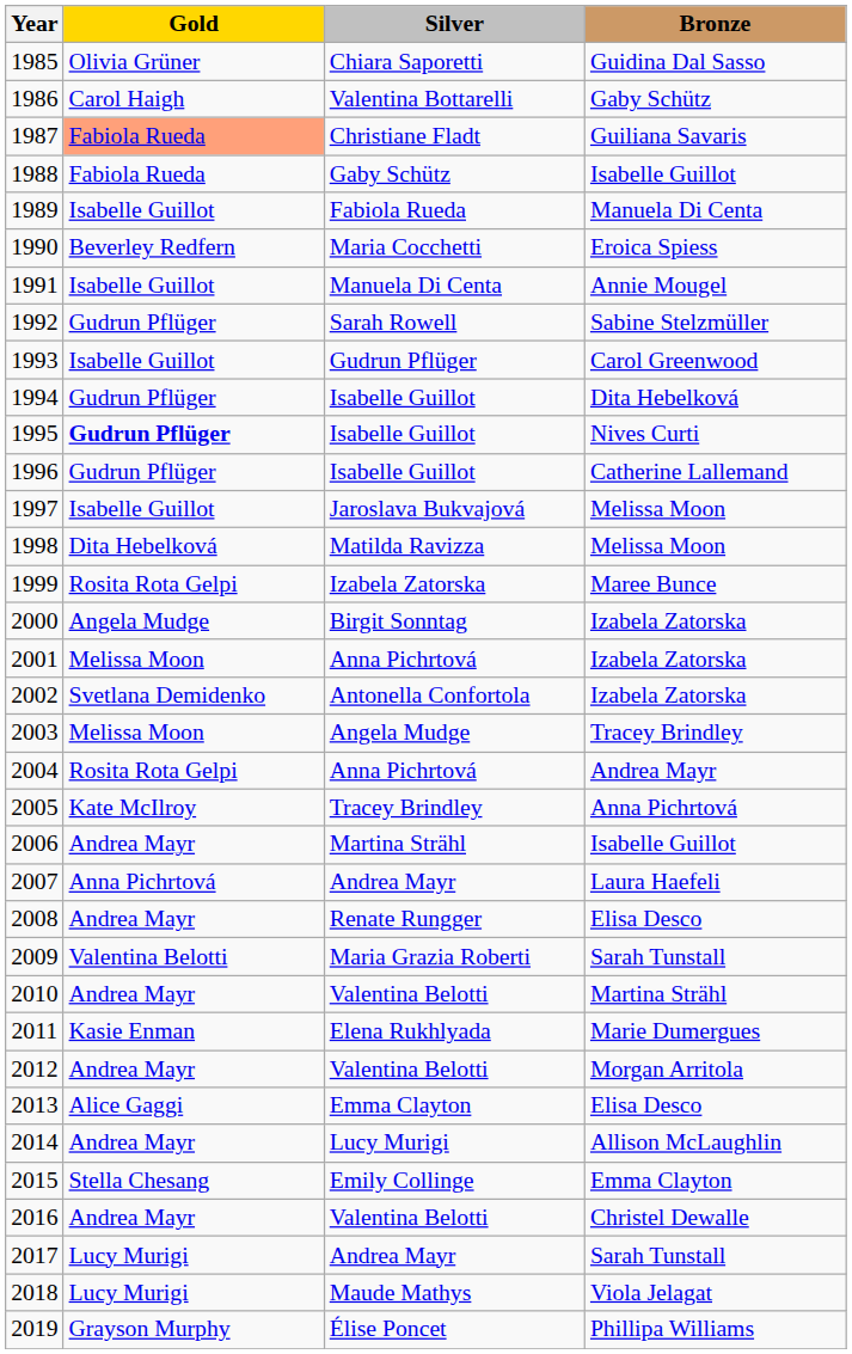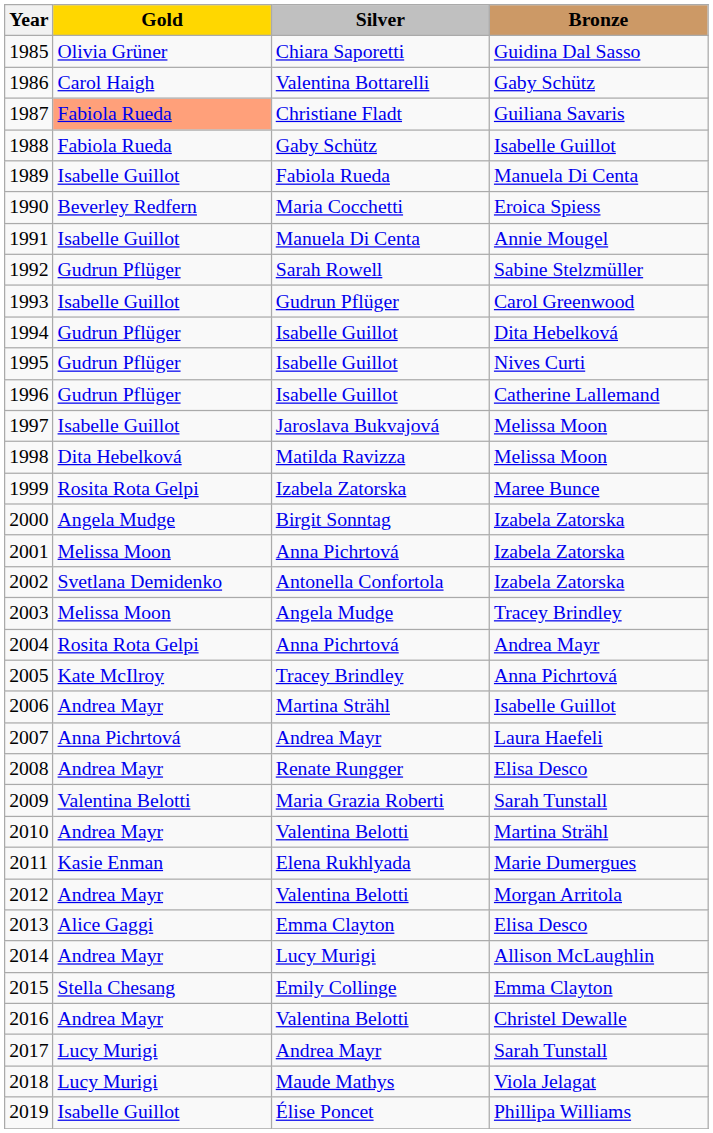 <table class="wikitable" width= style="font-size:90%; text-align:left">
 <tr>
 <th>Year</th>
 <th style="width:170px; background:gold">Gold</th>
 <th style="width:170px; background:silver">Silver</th>
 <th style="width:170px; background:#cc9966">Bronze</th>
 </tr>
 <tr>
 <td align=center>1985</td>
 <td> <a href='#'>Olivia Grüner</a></td>
 <td> <a href='#'>Chiara Saporetti</a></td>
 <td> <a href='#'>Guidina Dal Sasso</a></td>
 </tr>
 <tr>
 <td align=center>1986</td>
 <td> <a href='#'>Carol Haigh</a></td>
 <td> <a href='#'>Valentina Bottarelli</a></td>
 <td> <a href='#'>Gaby Schütz</a></td>
 </tr>
 <tr>
 <td align=center>1987</td>
 <td style="background: lightsalmon;"> <a href='#'>Fabiola Rueda</a></td>
 <td> <a href='#'>Christiane Fladt</a></td>
 <td> <a href='#'>Guiliana Savaris</a></td>
 </tr>
 <tr>
 <td align=center>1988</td>
 <td> <a href='#'>Fabiola Rueda</a></td>
 <td> <a href='#'>Gaby Schütz</a></td>
 <td> <a href='#'>Isabelle Guillot</a></td>
 </tr>
 <tr>
 <td align=center>1989</td>
 <td> <a href='#'>Isabelle Guillot</a></td>
 <td> <a href='#'>Fabiola Rueda</a></td>
 <td> <a href='#'>Manuela Di Centa</a></td>
 </tr>
 <tr>
 <td align=center>1990</td>
 <td> <a href='#'>Beverley Redfern</a></td>
 <td> <a href='#'>Maria Cocchetti</a></td>
 <td> <a href='#'>Eroica Spiess</a></td>
 </tr>
 <tr>
 <td align=center>1991</td>
 <td> <a href='#'>Isabelle Guillot</a></td>
 <td> <a href='#'>Manuela Di Centa</a></td>
 <td> <a href='#'>Annie Mougel</a></td>
 </tr>
 <tr>
 <td align=center>1992</td>
 <td> <a href='#'>Gudrun Pflüger</a></td>
 <td> <a href='#'>Sarah Rowell</a></td>
 <td> <a href='#'>Sabine Stelzmüller</a></td>
 </tr>
 <tr>
 <td align=center>1993</td>
 <td> <a href='#'>Isabelle Guillot</a></td>
 <td> <a href='#'>Gudrun Pflüger</a></td>
 <td> <a href='#'>Carol Greenwood</a></td>
 </tr>
 <tr>
 <td align=center>1994</td>
 <td> <a href='#'>Gudrun Pflüger</a></td>
 <td> <a href='#'>Isabelle Guillot</a></td>
 <td> <a href='#'>Dita Hebelková</a></td>
 </tr>
 <tr>
 <td align=center>1995</td>
-<td><strong> <a href='#'>Gudrun Pflüger</a></strong></td>
+<td> <a href='#'>Gudrun Pflüger</a></td>
 <td> <a href='#'>Isabelle Guillot</a></td>
 <td> <a href='#'>Nives Curti</a></td>
 </tr>
 <tr>
 <td align=center>1996</td>
 <td> <a href='#'>Gudrun Pflüger</a></td>
 <td> <a href='#'>Isabelle Guillot</a></td>
 <td> <a href='#'>Catherine Lallemand</a></td>
 </tr>
 <tr>
 <td align=center>1997</td>
 <td> <a href='#'>Isabelle Guillot</a></td>
 <td> <a href='#'>Jaroslava Bukvajová</a></td>
 <td> <a href='#'>Melissa Moon</a></td>
 </tr>
 <tr>
 <td align=center>1998</td>
 <td> <a href='#'>Dita Hebelková</a></td>
 <td> <a href='#'>Matilda Ravizza</a></td>
 <td> <a href='#'>Melissa Moon</a></td>
 </tr>
 <tr>
 <td align=center>1999</td>
 <td> <a href='#'>Rosita Rota Gelpi</a></td>
 <td> <a href='#'>Izabela Zatorska</a></td>
 <td> <a href='#'>Maree Bunce</a></td>
 </tr>
 <tr>
 <td align=center>2000</td>
 <td> <a href='#'>Angela Mudge</a></td>
 <td> <a href='#'>Birgit Sonntag</a></td>
 <td> <a href='#'>Izabela Zatorska</a></td>
 </tr>
 <tr>
 <td align=center>2001</td>
 <td> <a href='#'>Melissa Moon</a></td>
 <td> <a href='#'>Anna Pichrtová</a></td>
 <td> <a href='#'>Izabela Zatorska</a></td>
 </tr>
 <tr>
 <td align=center>2002</td>
 <td> <a href='#'>Svetlana Demidenko</a></td>
 <td> <a href='#'>Antonella Confortola</a></td>
 <td> <a href='#'>Izabela Zatorska</a></td>
 </tr>
 <tr>
 <td align=center>2003</td>
 <td> <a href='#'>Melissa Moon</a></td>
 <td> <a href='#'>Angela Mudge</a></td>
 <td> <a href='#'>Tracey Brindley</a></td>
 </tr>
 <tr>
 <td align=center>2004</td>
 <td> <a href='#'>Rosita Rota Gelpi</a></td>
 <td> <a href='#'>Anna Pichrtová</a></td>
 <td> <a href='#'>Andrea Mayr</a></td>
 </tr>
 <tr>
 <td align=center>2005</td>
 <td> <a href='#'>Kate McIlroy</a></td>
 <td> <a href='#'>Tracey Brindley</a></td>
 <td> <a href='#'>Anna Pichrtová</a></td>
 </tr>
 <tr>
 <td align=center>2006</td>
 <td> <a href='#'>Andrea Mayr</a></td>
 <td> <a href='#'>Martina Strähl</a></td>
 <td> <a href='#'>Isabelle Guillot</a></td>
 </tr>
 <tr>
 <td align=center>2007</td>
 <td> <a href='#'>Anna Pichrtová</a></td>
 <td> <a href='#'>Andrea Mayr</a></td>
 <td> <a href='#'>Laura Haefeli</a></td>
 </tr>
 <tr>
 <td align=center>2008</td>
 <td> <a href='#'>Andrea Mayr</a></td>
 <td> <a href='#'>Renate Rungger</a></td>
 <td> <a href='#'>Elisa Desco</a></td>
 </tr>
 <tr>
 <td align=center>2009</td>
 <td> <a href='#'>Valentina Belotti</a></td>
 <td> <a href='#'>Maria Grazia Roberti</a></td>
 <td> <a href='#'>Sarah Tunstall</a></td>
 </tr>
 <tr>
 <td align=center>2010</td>
 <td> <a href='#'>Andrea Mayr</a></td>
 <td> <a href='#'>Valentina Belotti</a></td>
 <td> <a href='#'>Martina Strähl</a></td>
 </tr>
 <tr>
 <td align=center>2011</td>
 <td> <a href='#'>Kasie Enman</a></td>
 <td> <a href='#'>Elena Rukhlyada</a></td>
 <td> <a href='#'>Marie Dumergues</a></td>
 </tr>
 <tr>
 <td align=center>2012</td>
 <td> <a href='#'>Andrea Mayr</a></td>
 <td> <a href='#'>Valentina Belotti</a></td>
 <td> <a href='#'>Morgan Arritola</a></td>
 </tr>
 <tr>
 <td align=center>2013</td>
 <td> <a href='#'>Alice Gaggi</a></td>
 <td> <a href='#'>Emma Clayton</a></td>
 <td> <a href='#'>Elisa Desco</a></td>
 </tr>
 <tr>
 <td align=center>2014</td>
 <td> <a href='#'>Andrea Mayr</a></td>
 <td> <a href='#'>Lucy Murigi</a></td>
 <td> <a href='#'>Allison McLaughlin</a></td>
 </tr>
 <tr>
 <td align=center>2015</td>
 <td> <a href='#'>Stella Chesang</a></td>
 <td> <a href='#'>Emily Collinge</a></td>
 <td> <a href='#'>Emma Clayton</a></td>
 </tr>
 <tr>
 <td align=center>2016</td>
 <td> <a href='#'>Andrea Mayr</a></td>
 <td> <a href='#'>Valentina Belotti</a></td>
 <td> <a href='#'>Christel Dewalle</a></td>
 </tr>
 <tr>
 <td align=center>2017</td>
 <td> <a href='#'>Lucy Murigi</a></td>
 <td> <a href='#'>Andrea Mayr</a></td>
 <td> <a href='#'>Sarah Tunstall</a></td>
 </tr>
 <tr>
 <td align=center>2018</td>
 <td> <a href='#'>Lucy Murigi</a></td>
 <td> <a href='#'>Maude Mathys</a></td>
 <td> <a href='#'>Viola Jelagat</a></td>
 </tr>
 <tr>
 <td align=center>2019</td>
-<td> <a href='#'>Grayson Murphy</a></td>
+<td> <a href='#'>Isabelle Guillot</a></td>
 <td> <a href='#'>Élise Poncet</a></td>
 <td> <a href='#'>Phillipa Williams</a></td>
 </tr>
 </table>
